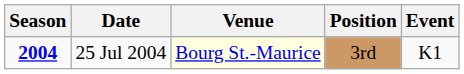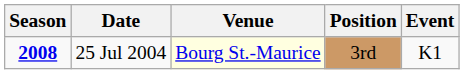 <table class="wikitable" style="text-align:center; font-size:95%;">
 <tr>
 <th>Season</th>
 <th>Date</th>
 <th>Venue</th>
 <th>Position</th>
 <th>Event</th>
 </tr>
 <tr>
-<td><strong><a href='#'>2004</a></strong></td>
+<td><strong><a href='#'>2008</a></strong></td>
 <td align=right>25 Jul 2004</td>
 <td align=left style="background: lightyellow;"><a href='#'>Bourg St.-Maurice</a></td>
 <td bgcolor=cc9966>3rd</td>
 <td>K1</td>
 </tr>
 </table>
